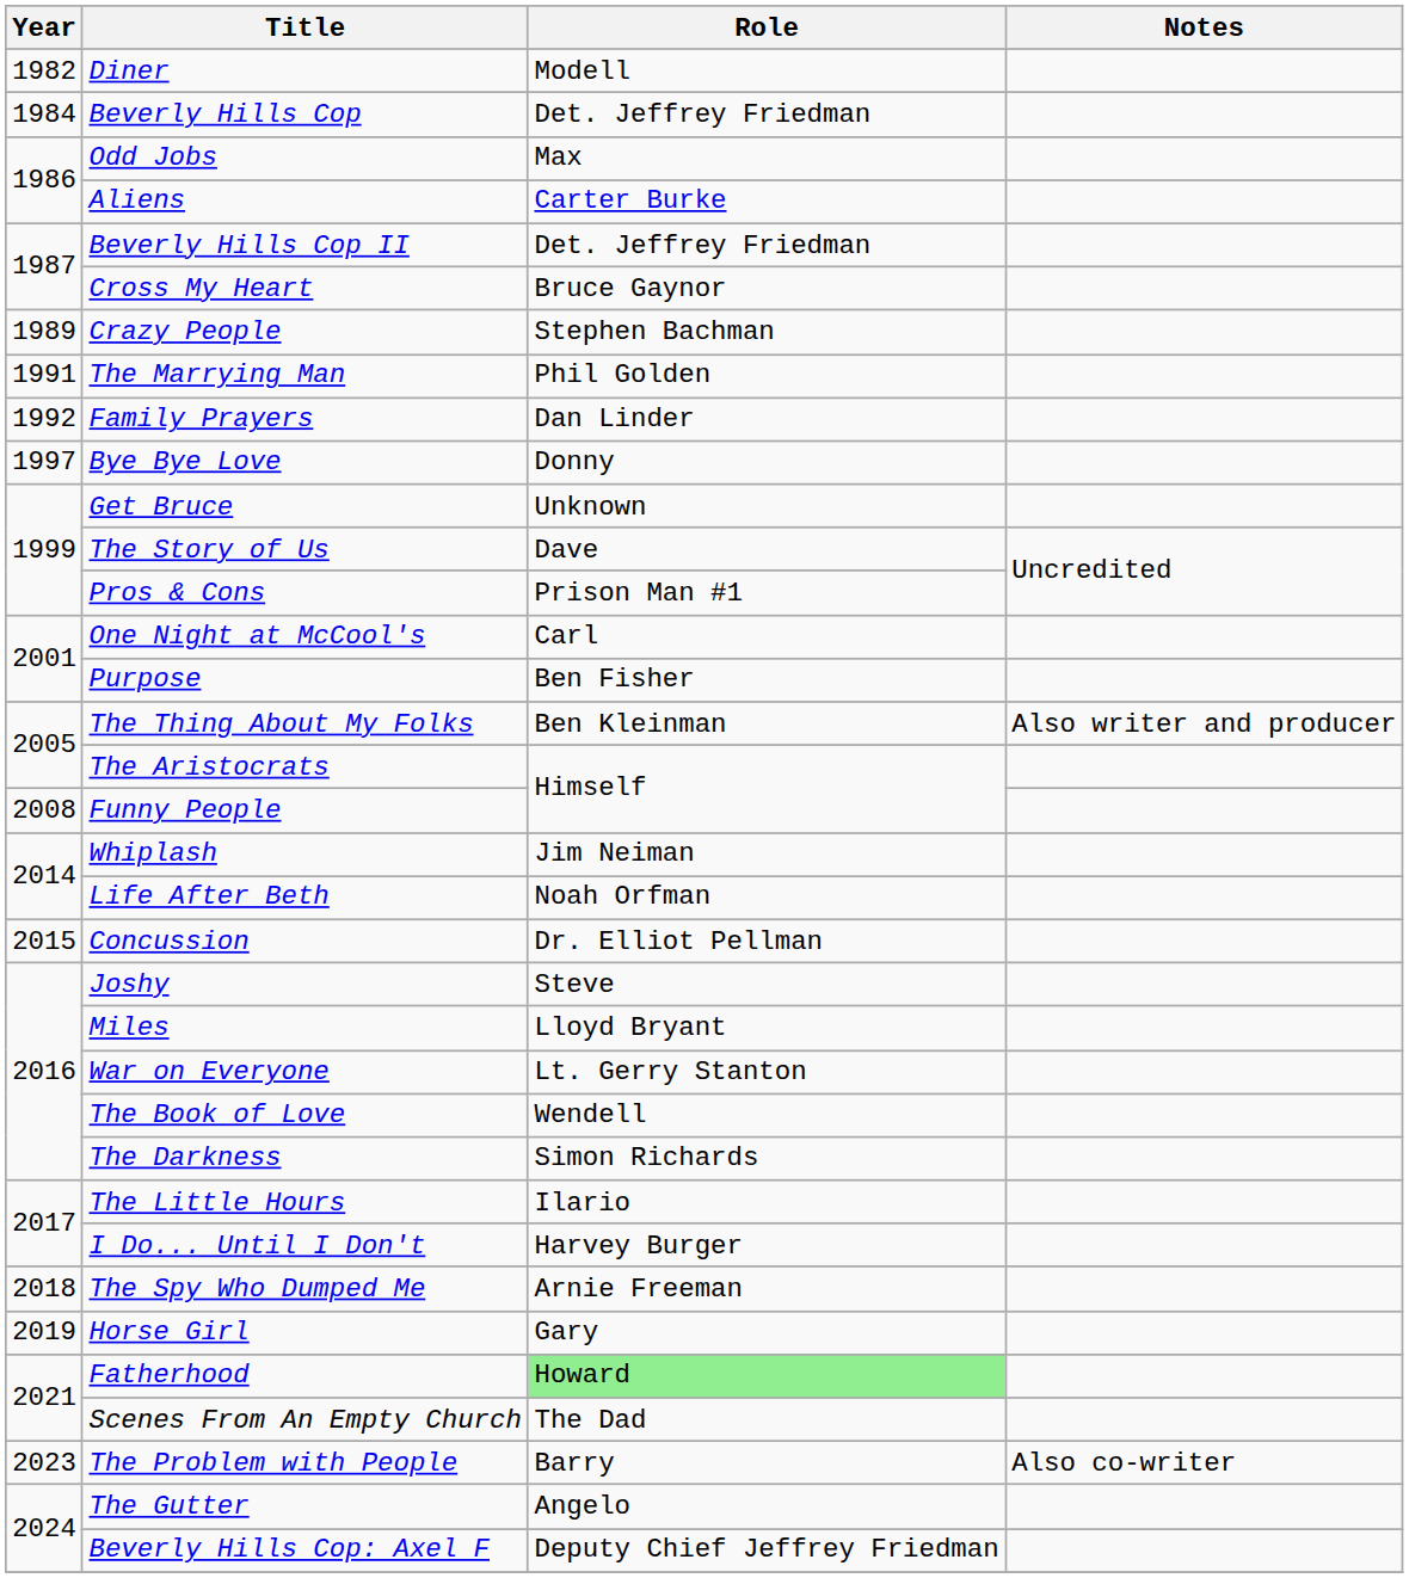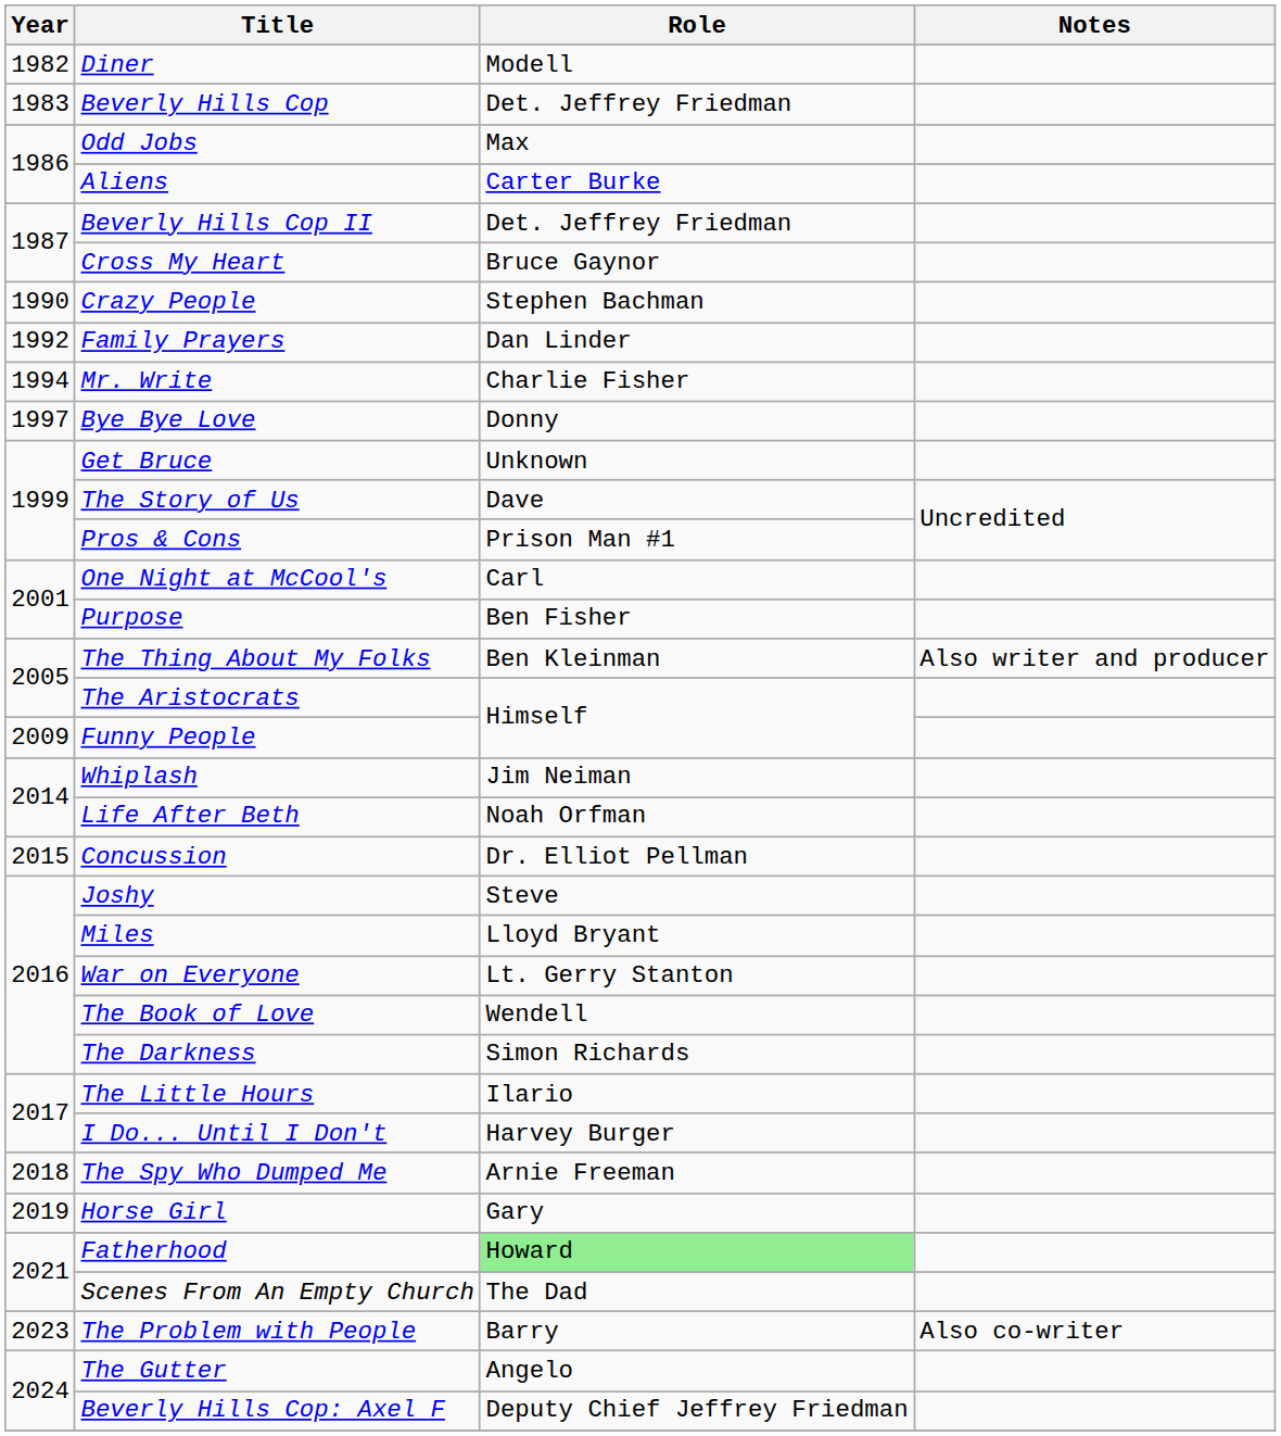 <table class="wikitable sortable">
 <tr>
 <th>Year</th>
 <th>Title</th>
 <th>Role</th>
 <th>Notes</th>
 </tr>
 <tr>
 <td>1982</td>
 <td><em><a href='#'>Diner</a></em></td>
 <td>Modell</td>
 <td></td>
 </tr>
 <tr>
-<td>1984</td>
+<td>1983</td>
 <td><em><a href='#'>Beverly Hills Cop</a></em></td>
 <td>Det. Jeffrey Friedman</td>
 <td></td>
 </tr>
 <tr>
 <td rowspan="2">1986</td>
 <td><em><a href='#'>Odd Jobs</a></em></td>
 <td>Max</td>
 <td></td>
 </tr>
 <tr>
 <td><em><a href='#'>Aliens</a></em></td>
 <td><a href='#'>Carter Burke</a></td>
 <td></td>
 </tr>
 <tr>
 <td rowspan="2">1987</td>
 <td><em><a href='#'>Beverly Hills Cop II</a></em></td>
 <td>Det. Jeffrey Friedman</td>
 <td></td>
 </tr>
 <tr>
 <td><em><a href='#'>Cross My Heart</a></em></td>
 <td>Bruce Gaynor</td>
 <td></td>
 </tr>
 <tr>
-<td>1989</td>
+<td>1990</td>
 <td><em><a href='#'>Crazy People</a></em></td>
 <td>Stephen Bachman</td>
-<td></td>
-</tr>
-<tr>
-<td>1991</td>
-<td><em><a href='#'>The Marrying Man</a></em></td>
-<td>Phil Golden</td>
 <td></td>
 </tr>
 <tr>
 <td>1992</td>
 <td><em><a href='#'>Family Prayers</a></em></td>
 <td>Dan Linder</td>
+<td></td>
+</tr>
+<tr>
+<td>1994</td>
+<td><em><a href='#'>Mr. Write</a></em></td>
+<td>Charlie Fisher</td>
 <td></td>
 </tr>
 <tr>
 <td>1997</td>
 <td><em><a href='#'>Bye Bye Love</a></em></td>
 <td>Donny</td>
 <td></td>
 </tr>
 <tr>
 <td rowspan="3">1999</td>
 <td><em><a href='#'>Get Bruce</a></em></td>
 <td>Unknown</td>
 <td></td>
 </tr>
 <tr>
 <td><em><a href='#'>The Story of Us</a></em></td>
 <td>Dave</td>
 <td rowspan="2">Uncredited</td>
 </tr>
 <tr>
 <td><em><a href='#'>Pros & Cons</a></em></td>
 <td>Prison Man #1</td>
 </tr>
 <tr>
 <td rowspan="2">2001</td>
 <td><em><a href='#'>One Night at McCool's</a></em></td>
 <td>Carl</td>
 <td></td>
 </tr>
 <tr>
 <td><em><a href='#'>Purpose</a></em></td>
 <td>Ben Fisher</td>
 <td></td>
 </tr>
 <tr>
 <td rowspan="2">2005</td>
 <td><em><a href='#'>The Thing About My Folks</a></em></td>
 <td>Ben Kleinman</td>
 <td>Also writer and producer</td>
 </tr>
 <tr>
 <td><em><a href='#'>The Aristocrats</a></em></td>
 <td rowspan="2">Himself</td>
 <td></td>
 </tr>
 <tr>
-<td>2008</td>
+<td>2009</td>
 <td><em><a href='#'>Funny People</a></em></td>
 <td></td>
 </tr>
 <tr>
 <td rowspan="2">2014</td>
 <td><em><a href='#'>Whiplash</a></em></td>
 <td>Jim Neiman</td>
 <td></td>
 </tr>
 <tr>
 <td><em><a href='#'>Life After Beth</a></em></td>
 <td>Noah Orfman</td>
 <td></td>
 </tr>
 <tr>
 <td>2015</td>
 <td><em><a href='#'>Concussion</a></em></td>
 <td>Dr. Elliot Pellman</td>
 <td></td>
 </tr>
 <tr>
 <td rowspan="5">2016</td>
 <td><em><a href='#'>Joshy</a></em></td>
 <td>Steve</td>
 <td></td>
 </tr>
 <tr>
 <td><em><a href='#'>Miles</a></em></td>
 <td>Lloyd Bryant</td>
 <td></td>
 </tr>
 <tr>
 <td><em><a href='#'>War on Everyone</a></em></td>
 <td>Lt. Gerry Stanton</td>
 <td></td>
 </tr>
 <tr>
 <td><em><a href='#'>The Book of Love</a></em></td>
 <td>Wendell</td>
 <td></td>
 </tr>
 <tr>
 <td><em><a href='#'>The Darkness</a></em></td>
 <td>Simon Richards</td>
 <td></td>
 </tr>
 <tr>
 <td rowspan="2">2017</td>
 <td><em><a href='#'>The Little Hours</a></em></td>
 <td>Ilario</td>
 <td></td>
 </tr>
 <tr>
 <td><em><a href='#'>I Do... Until I Don't</a></em></td>
 <td>Harvey Burger</td>
 <td></td>
 </tr>
 <tr>
 <td>2018</td>
 <td><em><a href='#'>The Spy Who Dumped Me</a></em></td>
 <td>Arnie Freeman</td>
 <td></td>
 </tr>
 <tr>
 <td>2019</td>
 <td><em><a href='#'>Horse Girl</a></em></td>
 <td>Gary</td>
 <td></td>
 </tr>
 <tr>
 <td rowspan="2">2021</td>
 <td><em><a href='#'>Fatherhood</a></em></td>
 <td style="background: lightgreen;">Howard</td>
 <td></td>
 </tr>
 <tr>
 <td><em>Scenes From An Empty Church</em></td>
 <td>The Dad</td>
 <td></td>
 </tr>
 <tr>
 <td>2023</td>
 <td><em><a href='#'>The Problem with People</a></em></td>
 <td>Barry</td>
 <td>Also co-writer</td>
 </tr>
 <tr>
 <td rowspan="2">2024</td>
 <td><em><a href='#'>The Gutter</a></em></td>
 <td>Angelo</td>
 <td></td>
 </tr>
 <tr>
 <td><em><a href='#'>Beverly Hills Cop: Axel F</a></em></td>
 <td>Deputy Chief Jeffrey Friedman</td>
 <td></td>
 </tr>
 <tr>
 </tr>
 </table>
